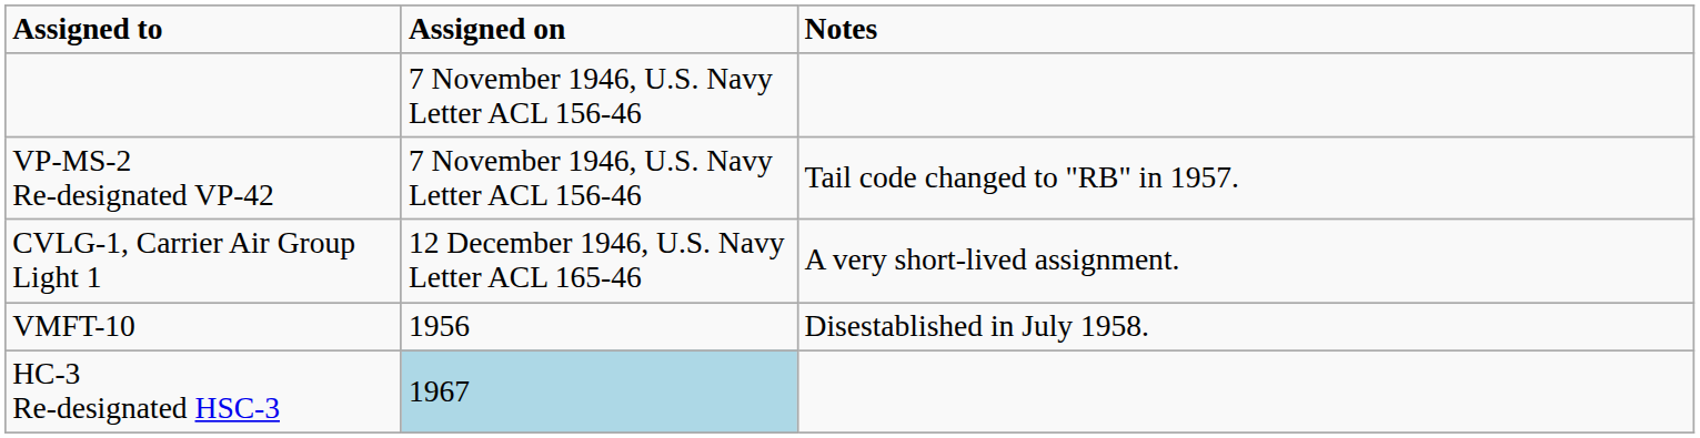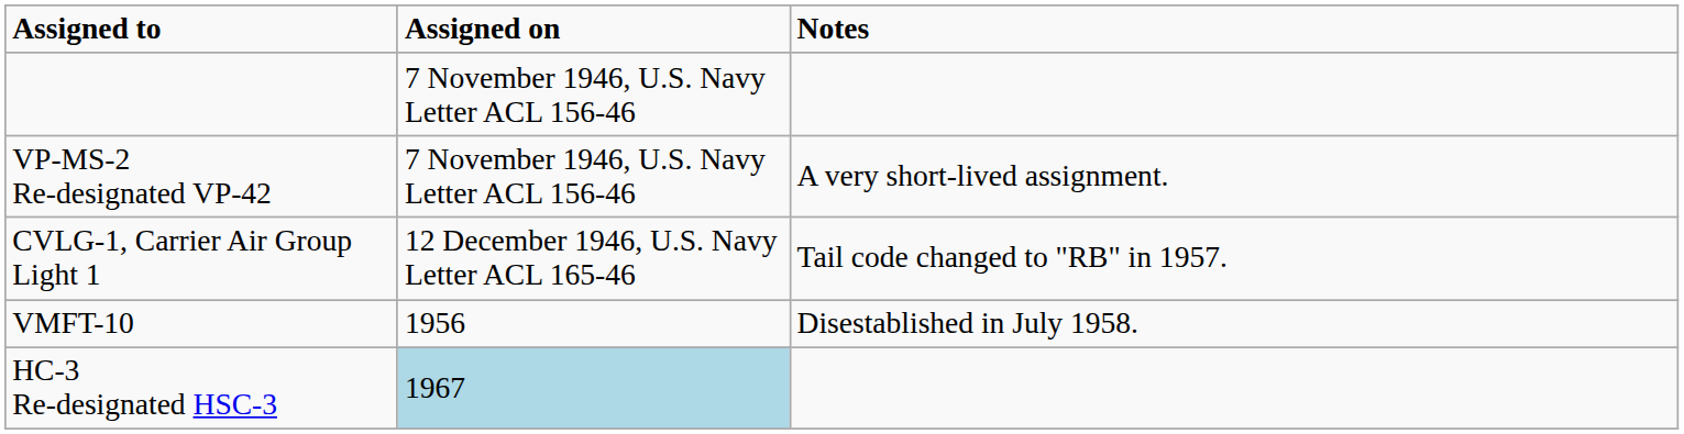 <table class="wikitable" style="width: 70%;">
 <tr>
 <td style="width: 200px;"><strong>Assigned to</strong></td>
 <td style="width: 200px;"><strong>Assigned on</strong></td>
 <td><strong>Notes</strong></td>
 </tr>
 <tr>
 <td></td>
 <td>7 November 1946, U.S. Navy Letter ACL 156-46</td>
 <td></td>
 </tr>
 <tr>
 <td>VP-MS-2<br>Re-designated VP-42</td>
 <td>7 November 1946, U.S. Navy Letter ACL 156-46</td>
-<td>Tail code changed to "RB" in 1957.</td>
+<td>A very short-lived assignment.</td>
 </tr>
 <tr>
 <td>CVLG-1, Carrier Air Group Light 1</td>
 <td>12 December 1946, U.S. Navy Letter ACL 165-46</td>
-<td>A very short-lived assignment.</td>
+<td>Tail code changed to "RB" in 1957.</td>
 </tr>
 <tr>
 <td>VMFT-10</td>
 <td>1956</td>
 <td>Disestablished in July 1958.</td>
 </tr>
 <tr>
 <td>HC-3<br>Re-designated <a href='#'>HSC-3</a></td>
 <td style="background: lightblue;">1967</td>
 <td></td>
 </tr>
 </table>
